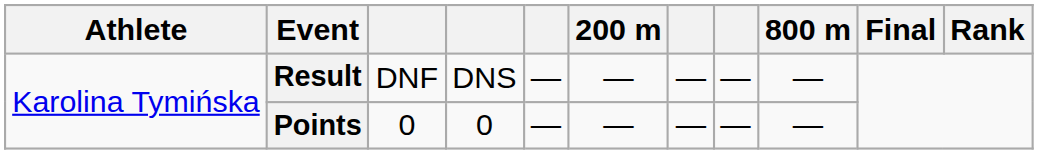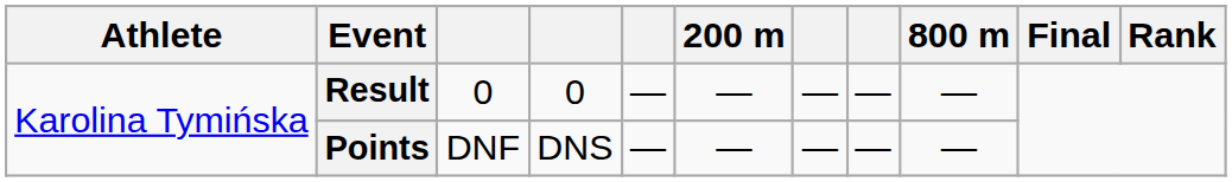 <table class="wikitable" style="font-size:90%">
 <tr>
 <th>Athlete</th>
 <th>Event</th>
 <th></th>
 <th></th>
 <th></th>
 <th>200 m</th>
 <th></th>
 <th></th>
 <th>800 m</th>
 <th>Final</th>
 <th>Rank</th>
 </tr>
 <tr align=center>
 <td rowspan=2 align=left><a href='#'>Karolina Tymińska</a></td>
 <th style="font-size:95%">Result</th>
-<td>DNF</td>
-<td>DNS</td>
+<td>0</td>
+<td>0</td>
 <td>—</td>
 <td>—</td>
 <td>—</td>
 <td>—</td>
 <td>—</td>
 <td rowspan=2 colspan=2></td>
 </tr>
 <tr align=center>
 <th style="font-size:95%">Points</th>
-<td>0</td>
-<td>0</td>
+<td>DNF</td>
+<td>DNS</td>
 <td>—</td>
 <td>—</td>
 <td>—</td>
 <td>—</td>
 <td>—</td>
 </tr>
 </table>
